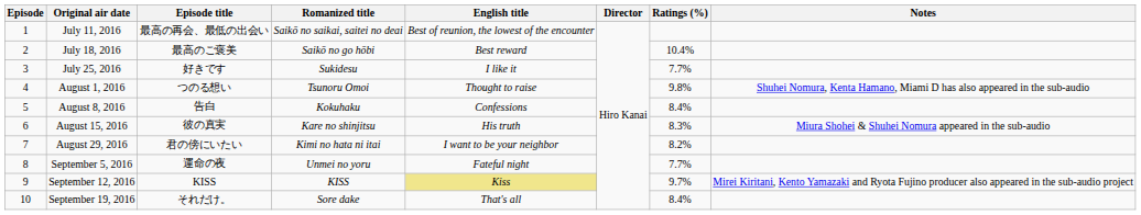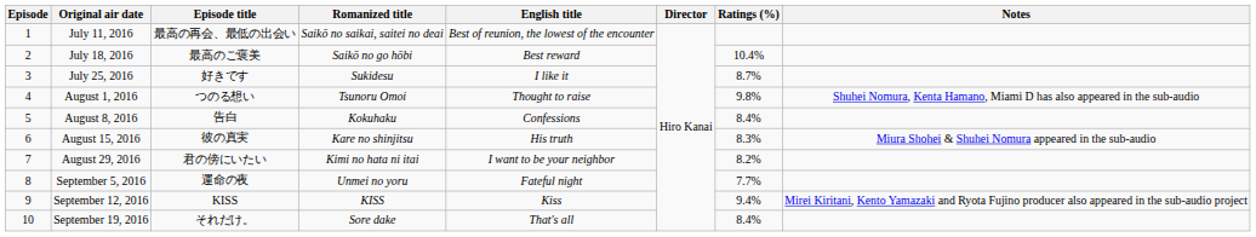 <table class="wikitable" style="text-align:center;">
 <tr>
 <th>Episode</th>
 <th>Original air date</th>
 <th>Episode title</th>
 <th>Romanized title</th>
 <th>English title</th>
 <th>Director</th>
 <th>Ratings (%)</th>
 <th>Notes</th>
 </tr>
 <tr>
 <td>1</td>
 <td>July 11, 2016</td>
 <td>最高の再会、最低の出会い</td>
 <td><em>Saikō no saikai, saitei no deai</em></td>
 <td><em>Best of reunion, the lowest of the encounter</em></td>
 <td rowspan="10">Hiro Kanai</td>
 <td></td>
 <td></td>
 </tr>
 <tr>
 <td>2</td>
 <td>July 18, 2016</td>
 <td>最高のご褒美</td>
 <td><em>Saikō no go hōbi</em></td>
 <td><em>Best reward</em></td>
 <td>10.4% </td>
 <td></td>
 </tr>
 <tr>
 <td>3</td>
 <td>July 25, 2016</td>
 <td>好きです</td>
 <td><em>Sukidesu</em></td>
 <td><em>I like it</em></td>
-<td>7.7% </td>
+<td>8.7% </td>
 <td></td>
 </tr>
 <tr>
 <td>4</td>
 <td>August 1, 2016</td>
 <td>つのる想い</td>
 <td><em>Tsunoru Omoi</em></td>
 <td><em>Thought to raise</em></td>
 <td>9.8%</td>
 <td><a href='#'>Shuhei Nomura</a>, <a href='#'>Kenta Hamano</a>, Miami D has also appeared in the sub-audio</td>
 </tr>
 <tr>
 <td>5</td>
 <td>August 8, 2016</td>
 <td>告白</td>
 <td><em>Kokuhaku</em></td>
 <td><em>Confessions</em></td>
 <td>8.4%</td>
 <td></td>
 </tr>
 <tr>
 <td>6</td>
 <td>August 15, 2016</td>
 <td>彼の真実</td>
 <td><em>Kare no shinjitsu</em></td>
 <td><em>His truth</em></td>
 <td>8.3%</td>
 <td><a href='#'>Miura Shohei</a> & <a href='#'>Shuhei Nomura</a> appeared in the sub-audio</td>
 </tr>
 <tr>
 <td>7</td>
 <td>August 29, 2016</td>
 <td>君の傍にいたい</td>
 <td><em>Kimi no hata ni itai</em></td>
 <td><em>I want to be your neighbor</em></td>
 <td>8.2%</td>
 <td></td>
 </tr>
 <tr>
 <td>8</td>
 <td>September 5, 2016</td>
 <td>運命の夜</td>
 <td><em>Unmei no yoru</em></td>
 <td><em>Fateful night</em></td>
 <td>7.7%</td>
 <td></td>
 </tr>
 <tr>
 <td>9</td>
 <td>September 12, 2016</td>
 <td>KISS</td>
 <td><em>KISS</em></td>
-<td style="background: khaki;"><em>Kiss</em></td>
-<td>9.7%</td>
+<td><em>Kiss</em></td>
+<td>9.4%</td>
 <td><a href='#'>Mirei Kiritani</a>, <a href='#'>Kento Yamazaki</a> and Ryota Fujino producer also appeared in the sub-audio project</td>
 </tr>
 <tr>
 <td>10</td>
 <td>September 19, 2016</td>
 <td>それだけ。</td>
 <td><em>Sore dake</em></td>
 <td><em>That's all</em></td>
 <td>8.4%</td>
 <td></td>
 </tr>
 </table>
